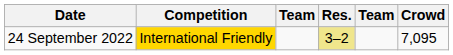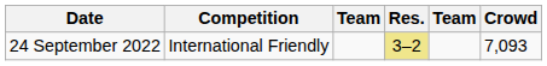 <table class="wikitable">
 <tr>
 <th>Date</th>
 <th>Competition</th>
 <th>Team</th>
 <th>Res.</th>
 <th>Team</th>
 <th>Crowd</th>
 </tr>
 <tr>
 <td>24 September 2022</td>
-<td style="background: gold;">International Friendly</td>
+<td>International Friendly</td>
 <td><strong></strong></td>
 <td align=center style="background: khaki;">3–2</td>
 <td></td>
-<td>7,095</td>
+<td>7,093</td>
 </tr>
 </table>
